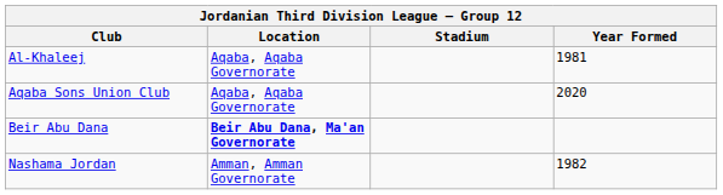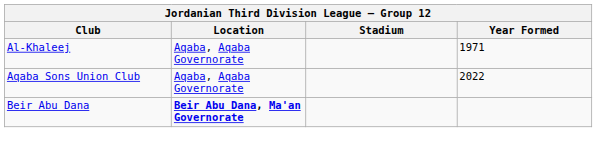 <table class="wikitable">
 <tr>
 <th colspan="4">Jordanian Third Division League – Group 12</th>
 </tr>
 <tr>
 <th style="width:200px;">Club</th>
 <th style="width:160px;">Location</th>
 <th style="width:180px;">Stadium</th>
 <th style="width:160px;">Year Formed</th>
 </tr>
 <tr style="vertical-align:top;">
 <td><a href='#'>Al-Khaleej</a></td>
 <td><a href='#'>Aqaba</a>, <a href='#'>Aqaba Governorate</a></td>
 <td></td>
-<td>1981</td>
+<td>1971</td>
 </tr>
 <tr style="vertical-align:top;">
 <td><a href='#'>Aqaba Sons Union Club</a></td>
 <td><a href='#'>Aqaba</a>, <a href='#'>Aqaba Governorate</a></td>
 <td></td>
-<td>2020</td>
+<td>2022</td>
 </tr>
 <tr style="vertical-align:top;">
 <td><a href='#'>Beir Abu Dana</a></td>
 <td><strong><a href='#'>Beir Abu Dana</a>, <a href='#'>Ma'an Governorate</a></strong></td>
 <td></td>
 <td></td>
 </tr>
-<tr style="vertical-align:top;">
-<td><a href='#'>Nashama Jordan</a></td>
-<td><a href='#'>Amman</a>, <a href='#'>Amman Governorate</a></td>
-<td></td>
-<td>1982</td>
-</tr>
 </table>
